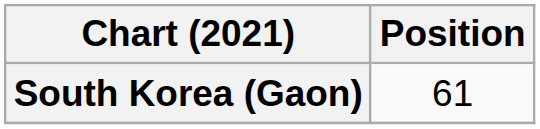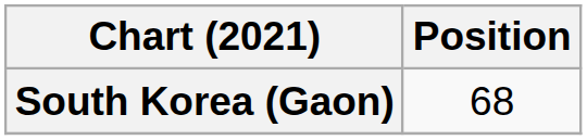 <table class="wikitable plainrowheaders" style="text-align:center">
 <tr>
 <th scope="col">Chart (2021)</th>
 <th scope="col">Position</th>
 </tr>
 <tr>
 <th scope="row">South Korea (Gaon)</th>
-<td>61</td>
+<td>68</td>
 </tr>
 <tr>
 </tr>
 </table>
